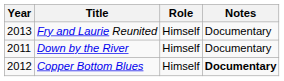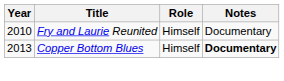 <table class="wikitable sortable">
 <tr>
 <th>Year</th>
 <th>Title</th>
 <th>Role</th>
 <th>Notes</th>
 </tr>
 <tr>
-<td>2013</td>
+<td>2010</td>
 <td><em><a href='#'>Fry and Laurie</a> Reunited</em></td>
 <td>Himself</td>
 <td>Documentary</td>
 </tr>
 <tr>
-<td>2011</td>
-<td><em><a href='#'>Down by the River</a></em></td>
-<td>Himself</td>
-<td>Documentary</td>
-</tr>
-<tr>
-<td>2012</td>
+<td>2013</td>
 <td><em><a href='#'>Copper Bottom Blues</a></em></td>
 <td>Himself</td>
 <td><strong>Documentary</strong></td>
 </tr>
 </table>
